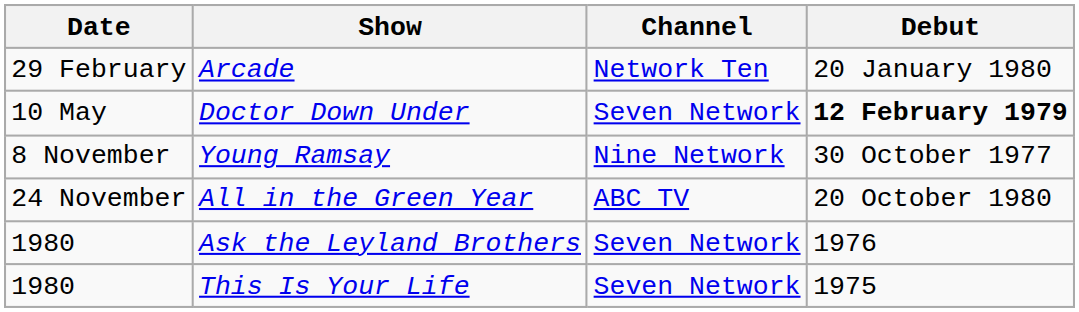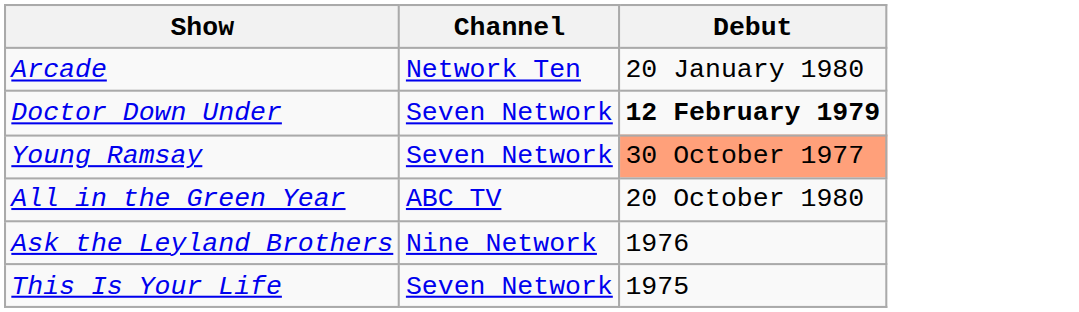 <table class="wikitable">
 <tr>
-<th>Date</th>
 <th>Show</th>
 <th>Channel</th>
 <th>Debut</th>
 </tr>
 <tr>
-<td>29 February</td>
 <td><em><a href='#'>Arcade</a></em></td>
 <td><a href='#'>Network Ten</a></td>
 <td>20 January 1980</td>
 </tr>
 <tr>
-<td>10 May</td>
 <td><em><a href='#'>Doctor Down Under</a></em></td>
 <td><a href='#'>Seven Network</a></td>
 <td><strong>12 February 1979</strong></td>
 </tr>
 <tr>
-<td>8 November</td>
 <td><em><a href='#'>Young Ramsay</a></em></td>
-<td><a href='#'>Nine Network</a></td>
-<td>30 October 1977</td>
+<td><a href='#'>Seven Network</a></td>
+<td style="background: lightsalmon;">30 October 1977</td>
 </tr>
 <tr>
-<td>24 November</td>
 <td><em><a href='#'>All in the Green Year</a></em></td>
 <td><a href='#'>ABC TV</a></td>
 <td>20 October 1980</td>
 </tr>
 <tr>
-<td>1980</td>
 <td><em><a href='#'>Ask the Leyland Brothers</a></em></td>
-<td><a href='#'>Seven Network</a></td>
+<td><a href='#'>Nine Network</a></td>
 <td>1976</td>
 </tr>
 <tr>
-<td>1980</td>
 <td><em><a href='#'>This Is Your Life</a></em></td>
 <td><a href='#'>Seven Network</a></td>
 <td>1975</td>
 </tr>
 </table>
